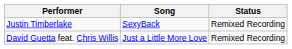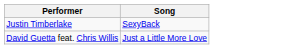 <table class="wikitable" style="font-size: 85%">
 <tr>
 <th>Performer</th>
 <th>Song</th>
-<th>Status</th>
 </tr>
 <tr>
 <td><a href='#'>Justin Timberlake</a></td>
 <td><a href='#'>SexyBack</a></td>
-<td>Remixed Recording</td>
 </tr>
 <tr>
 <td><a href='#'>David Guetta</a> feat. <a href='#'>Chris Willis</a></td>
 <td><a href='#'>Just a Little More Love</a></td>
-<td>Remixed Recording</td>
 </tr>
 </table>
